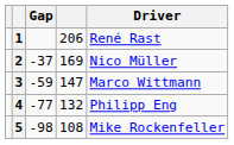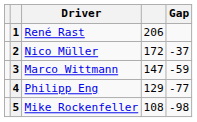 <table class="wikitable" style="font-size: 90%;">
 <tr>
 <th></th>
 <th></th>
+<th>Driver</th>
+<th></th>
 <th>Gap</th>
-<th></th>
-<th>Driver</th>
 </tr>
 <tr>
 <td align="left"></td>
 <th>1</th>
+<td> <a href='#'>René Rast</a></td>
+<td align="right">206</td>
 <td align="right"></td>
-<td align="right">206</td>
-<td> <a href='#'>René Rast</a></td>
 </tr>
 <tr>
 <td align="left"></td>
 <th>2</th>
+<td> <a href='#'>Nico Müller</a></td>
+<td align="right">172</td>
 <td align="right">-37</td>
-<td align="right">169</td>
-<td> <a href='#'>Nico Müller</a></td>
 </tr>
 <tr>
 <td align="left"></td>
 <th>3</th>
+<td> <a href='#'>Marco Wittmann</a></td>
+<td align="right">147</td>
 <td align="right">-59</td>
-<td align="right">147</td>
-<td> <a href='#'>Marco Wittmann</a></td>
 </tr>
 <tr>
 <td align="left"></td>
 <th>4</th>
+<td> <a href='#'>Philipp Eng</a></td>
+<td align="right">129</td>
 <td align="right">-77</td>
-<td align="right">132</td>
-<td> <a href='#'>Philipp Eng</a></td>
 </tr>
 <tr>
 <td align="left"></td>
 <th>5</th>
+<td> <a href='#'>Mike Rockenfeller</a></td>
+<td align="right">108</td>
 <td align="right">-98</td>
-<td align="right">108</td>
-<td> <a href='#'>Mike Rockenfeller</a></td>
 </tr>
 </table>
